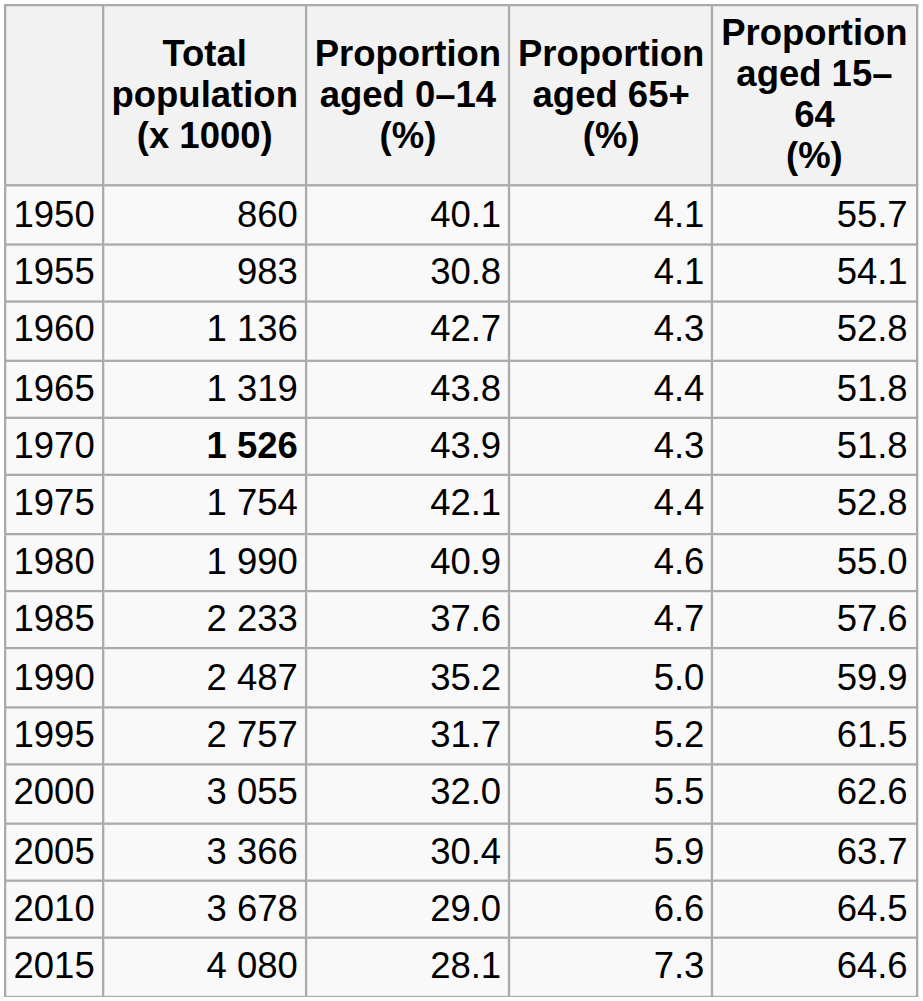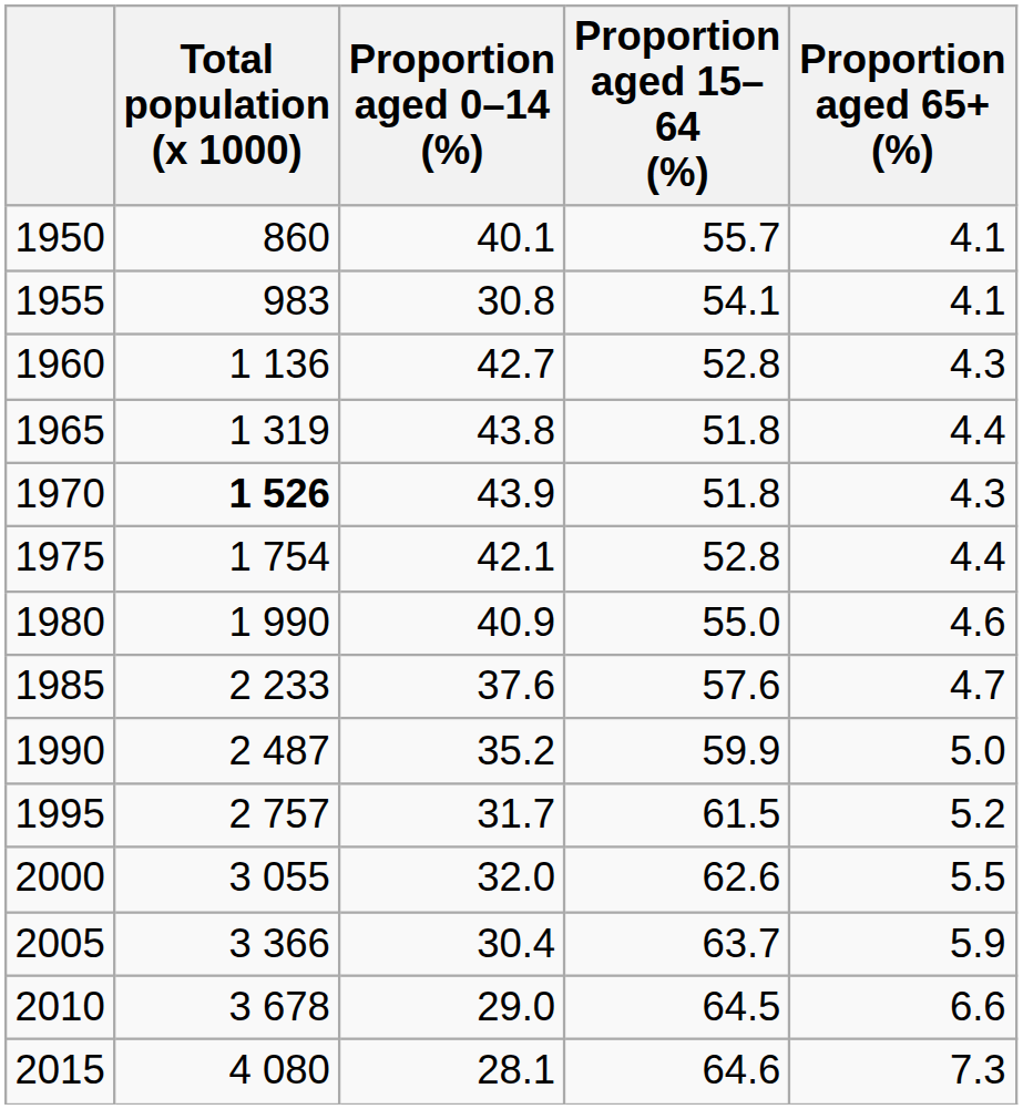 <table class="wikitable" style="text-align: right;">
 <tr>
 <th></th>
 <th width="70pt">Total population<br> (x 1000)</th>
 <th width="70pt">Proportion<br>aged 0–14<br>(%)</th>
+<th width="70pt">Proportion<br>aged 15–64<br>(%)</th>
 <th width="70pt">Proportion<br>aged 65+<br>(%)</th>
-<th width="70pt">Proportion<br>aged 15–64<br>(%)</th>
 </tr>
 <tr>
 <td>1950</td>
 <td>860</td>
 <td>40.1</td>
+<td>55.7</td>
 <td>4.1</td>
-<td>55.7</td>
 </tr>
 <tr>
 <td>1955</td>
 <td>983</td>
 <td>30.8</td>
+<td>54.1</td>
 <td>4.1</td>
-<td>54.1</td>
 </tr>
 <tr>
 <td>1960</td>
 <td>1 136</td>
 <td>42.7</td>
+<td>52.8</td>
 <td>4.3</td>
-<td>52.8</td>
 </tr>
 <tr>
 <td>1965</td>
 <td>1 319</td>
 <td>43.8</td>
+<td>51.8</td>
 <td>4.4</td>
-<td>51.8</td>
 </tr>
 <tr>
 <td>1970</td>
 <td><strong>1 526</strong></td>
 <td>43.9</td>
+<td>51.8</td>
 <td>4.3</td>
-<td>51.8</td>
 </tr>
 <tr>
 <td>1975</td>
 <td>1 754</td>
 <td>42.1</td>
+<td>52.8</td>
 <td>4.4</td>
-<td>52.8</td>
 </tr>
 <tr>
 <td>1980</td>
 <td>1 990</td>
 <td>40.9</td>
+<td>55.0</td>
 <td>4.6</td>
-<td>55.0</td>
 </tr>
 <tr>
 <td>1985</td>
 <td>2 233</td>
 <td>37.6</td>
+<td>57.6</td>
 <td>4.7</td>
-<td>57.6</td>
 </tr>
 <tr>
 <td>1990</td>
 <td>2 487</td>
 <td>35.2</td>
+<td>59.9</td>
 <td>5.0</td>
-<td>59.9</td>
 </tr>
 <tr>
 <td>1995</td>
 <td>2 757</td>
 <td>31.7</td>
+<td>61.5</td>
 <td>5.2</td>
-<td>61.5</td>
 </tr>
 <tr>
 <td>2000</td>
 <td>3 055</td>
 <td>32.0</td>
+<td>62.6</td>
 <td>5.5</td>
-<td>62.6</td>
 </tr>
 <tr>
 <td>2005</td>
 <td>3 366</td>
 <td>30.4</td>
+<td>63.7</td>
 <td>5.9</td>
-<td>63.7</td>
 </tr>
 <tr>
 <td>2010</td>
 <td>3 678</td>
 <td>29.0</td>
+<td>64.5</td>
 <td>6.6</td>
-<td>64.5</td>
 </tr>
 <tr>
 <td>2015</td>
 <td>4 080</td>
 <td>28.1</td>
+<td>64.6</td>
 <td>7.3</td>
-<td>64.6</td>
 </tr>
 </table>
